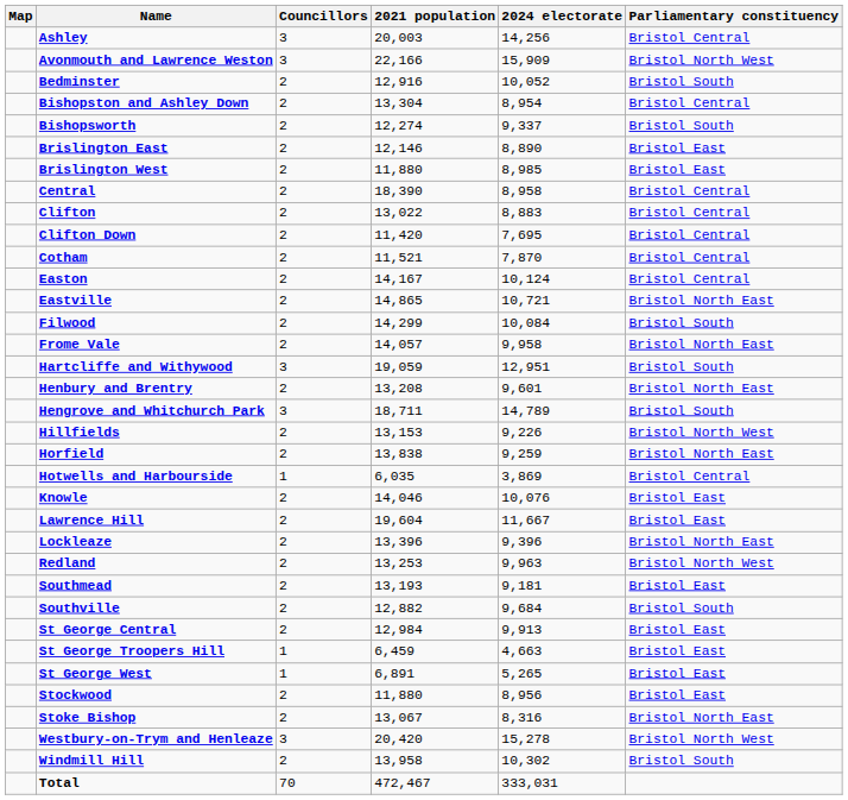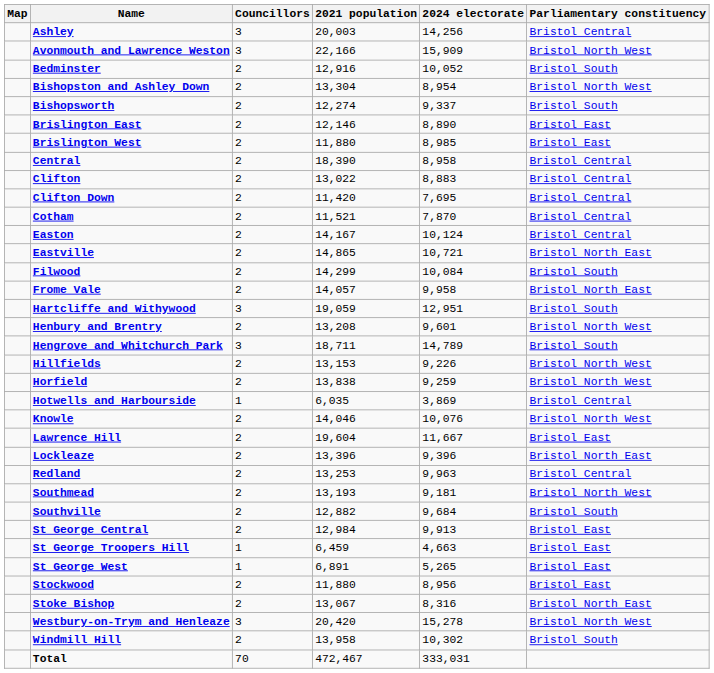 <table class="wikitable sortable">
 <tr>
 <th>Map</th>
 <th>Name</th>
 <th>Councillors</th>
 <th>2021 population</th>
 <th>2024 electorate</th>
 <th>Parliamentary constituency</th>
 </tr>
 <tr>
 <td></td>
 <td><strong><a href='#'>Ashley</a></strong></td>
 <td>3</td>
 <td>20,003</td>
 <td>14,256</td>
 <td><a href='#'>Bristol Central</a></td>
 </tr>
 <tr>
 <td></td>
 <td><strong><a href='#'>Avonmouth and Lawrence Weston</a></strong></td>
 <td>3</td>
 <td>22,166</td>
 <td>15,909</td>
 <td><a href='#'>Bristol North West</a></td>
 </tr>
 <tr>
 <td></td>
 <td><strong><a href='#'>Bedminster</a></strong></td>
 <td>2</td>
 <td>12,916</td>
 <td>10,052</td>
 <td><a href='#'>Bristol South</a></td>
 </tr>
 <tr>
 <td></td>
 <td><strong><a href='#'>Bishopston and Ashley Down</a></strong></td>
 <td>2</td>
 <td>13,304</td>
 <td>8,954</td>
-<td><a href='#'>Bristol Central</a></td>
+<td><a href='#'>Bristol North West</a></td>
 </tr>
 <tr>
 <td></td>
 <td><strong><a href='#'>Bishopsworth</a></strong></td>
 <td>2</td>
 <td>12,274</td>
 <td>9,337</td>
 <td><a href='#'>Bristol South</a></td>
 </tr>
 <tr>
 <td></td>
 <td><strong><a href='#'>Brislington East</a></strong></td>
 <td>2</td>
 <td>12,146</td>
 <td>8,890</td>
 <td><a href='#'>Bristol East</a></td>
 </tr>
 <tr>
 <td></td>
 <td><strong><a href='#'>Brislington West</a></strong></td>
 <td>2</td>
 <td>11,880</td>
 <td>8,985</td>
 <td><a href='#'>Bristol East</a></td>
 </tr>
 <tr>
 <td></td>
 <td><strong><a href='#'>Central</a></strong></td>
 <td>2</td>
 <td>18,390</td>
 <td>8,958</td>
 <td><a href='#'>Bristol Central</a></td>
 </tr>
 <tr>
 <td></td>
 <td><strong><a href='#'>Clifton</a></strong></td>
 <td>2</td>
 <td>13,022</td>
 <td>8,883</td>
 <td><a href='#'>Bristol Central</a></td>
 </tr>
 <tr>
 <td></td>
 <td><strong><a href='#'>Clifton Down</a></strong></td>
 <td>2</td>
 <td>11,420</td>
 <td>7,695</td>
 <td><a href='#'>Bristol Central</a></td>
 </tr>
 <tr>
 <td></td>
 <td><strong><a href='#'>Cotham</a></strong></td>
 <td>2</td>
 <td>11,521</td>
 <td>7,870</td>
 <td><a href='#'>Bristol Central</a></td>
 </tr>
 <tr>
 <td></td>
 <td><strong><a href='#'>Easton</a></strong></td>
 <td>2</td>
 <td>14,167</td>
 <td>10,124</td>
 <td><a href='#'>Bristol Central</a></td>
 </tr>
 <tr>
 <td></td>
 <td><strong><a href='#'>Eastville</a></strong></td>
 <td>2</td>
 <td>14,865</td>
 <td>10,721</td>
 <td><a href='#'>Bristol North East</a></td>
 </tr>
 <tr>
 <td></td>
 <td><strong><a href='#'>Filwood</a></strong></td>
 <td>2</td>
 <td>14,299</td>
 <td>10,084</td>
 <td><a href='#'>Bristol South</a></td>
 </tr>
 <tr>
 <td></td>
 <td><strong><a href='#'>Frome Vale</a></strong></td>
 <td>2</td>
 <td>14,057</td>
 <td>9,958</td>
 <td><a href='#'>Bristol North East</a></td>
 </tr>
 <tr>
 <td></td>
 <td><strong><a href='#'>Hartcliffe and Withywood</a></strong></td>
 <td>3</td>
 <td>19,059</td>
 <td>12,951</td>
 <td><a href='#'>Bristol South</a></td>
 </tr>
 <tr>
 <td></td>
 <td><strong><a href='#'>Henbury and Brentry</a></strong></td>
 <td>2</td>
 <td>13,208</td>
 <td>9,601</td>
-<td><a href='#'>Bristol North East</a></td>
+<td><a href='#'>Bristol North West</a></td>
 </tr>
 <tr>
 <td></td>
 <td><strong><a href='#'>Hengrove and Whitchurch Park</a></strong></td>
 <td>3</td>
 <td>18,711</td>
 <td>14,789</td>
 <td><a href='#'>Bristol South</a></td>
 </tr>
 <tr>
 <td></td>
 <td><strong><a href='#'>Hillfields</a></strong></td>
 <td>2</td>
 <td>13,153</td>
 <td>9,226</td>
 <td><a href='#'>Bristol North West</a></td>
 </tr>
 <tr>
 <td></td>
 <td><strong><a href='#'>Horfield</a></strong></td>
 <td>2</td>
 <td>13,838</td>
 <td>9,259</td>
-<td><a href='#'>Bristol North East</a></td>
+<td><a href='#'>Bristol North West</a></td>
 </tr>
 <tr>
 <td></td>
 <td><strong><a href='#'>Hotwells and Harbourside</a></strong></td>
 <td>1</td>
 <td>6,035</td>
 <td>3,869</td>
 <td><a href='#'>Bristol Central</a></td>
 </tr>
 <tr>
 <td></td>
 <td><strong><a href='#'>Knowle</a></strong></td>
 <td>2</td>
 <td>14,046</td>
 <td>10,076</td>
-<td><a href='#'>Bristol East</a></td>
+<td><a href='#'>Bristol North West</a></td>
 </tr>
 <tr>
 <td></td>
 <td><strong><a href='#'>Lawrence Hill</a></strong></td>
 <td>2</td>
 <td>19,604</td>
 <td>11,667</td>
 <td><a href='#'>Bristol East</a></td>
 </tr>
 <tr>
 <td></td>
 <td><strong><a href='#'>Lockleaze</a></strong></td>
 <td>2</td>
 <td>13,396</td>
 <td>9,396</td>
 <td><a href='#'>Bristol North East</a></td>
 </tr>
 <tr>
 <td></td>
 <td><strong><a href='#'>Redland</a></strong></td>
 <td>2</td>
 <td>13,253</td>
 <td>9,963</td>
-<td><a href='#'>Bristol North West</a></td>
+<td><a href='#'>Bristol Central</a></td>
 </tr>
 <tr>
 <td></td>
 <td><strong><a href='#'>Southmead</a></strong></td>
 <td>2</td>
 <td>13,193</td>
 <td>9,181</td>
-<td><a href='#'>Bristol East</a></td>
+<td><a href='#'>Bristol North West</a></td>
 </tr>
 <tr>
 <td></td>
 <td><strong><a href='#'>Southville</a></strong></td>
 <td>2</td>
 <td>12,882</td>
 <td>9,684</td>
 <td><a href='#'>Bristol South</a></td>
 </tr>
 <tr>
 <td></td>
 <td><strong><a href='#'>St George Central</a></strong></td>
 <td>2</td>
 <td>12,984</td>
 <td>9,913</td>
 <td><a href='#'>Bristol East</a></td>
 </tr>
 <tr>
 <td></td>
 <td><strong><a href='#'>St George Troopers Hill</a></strong></td>
 <td>1</td>
 <td>6,459</td>
 <td>4,663</td>
 <td><a href='#'>Bristol East</a></td>
 </tr>
 <tr>
 <td></td>
 <td><strong><a href='#'>St George West</a></strong></td>
 <td>1</td>
 <td>6,891</td>
 <td>5,265</td>
 <td><a href='#'>Bristol East</a></td>
 </tr>
 <tr>
 <td></td>
 <td><strong><a href='#'>Stockwood</a></strong></td>
 <td>2</td>
 <td>11,880</td>
 <td>8,956</td>
 <td><a href='#'>Bristol East</a></td>
 </tr>
 <tr>
 <td></td>
 <td><strong><a href='#'>Stoke Bishop</a></strong></td>
 <td>2</td>
 <td>13,067</td>
 <td>8,316</td>
 <td><a href='#'>Bristol North East</a></td>
 </tr>
 <tr>
 <td></td>
 <td><strong><a href='#'>Westbury-on-Trym and Henleaze</a></strong></td>
 <td>3</td>
 <td>20,420</td>
 <td>15,278</td>
 <td><a href='#'>Bristol North West</a></td>
 </tr>
 <tr>
 <td></td>
 <td><strong><a href='#'>Windmill Hill</a></strong></td>
 <td>2</td>
 <td>13,958</td>
 <td>10,302</td>
 <td><a href='#'>Bristol South</a></td>
 </tr>
 <tr>
 <td></td>
 <td><strong>Total</strong></td>
 <td>70</td>
 <td>472,467</td>
 <td>333,031</td>
 </tr>
 </table>
